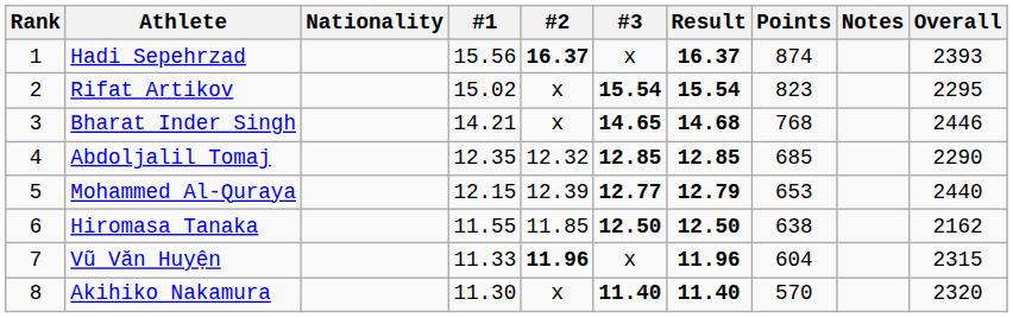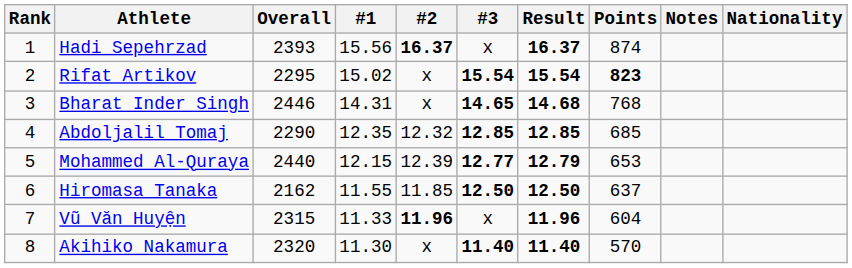 <table class="wikitable sortable" style="text-align:center">
 <tr>
 <th>Rank</th>
 <th>Athlete</th>
-<th>Nationality</th>
+<th>Overall</th>
 <th>#1</th>
 <th>#2</th>
 <th>#3</th>
 <th>Result</th>
 <th>Points</th>
 <th>Notes</th>
-<th>Overall</th>
+<th>Nationality</th>
 </tr>
 <tr>
 <td>1</td>
 <td align=left><a href='#'>Hadi Sepehrzad</a></td>
-<td align=left></td>
+<td>2393</td>
 <td>15.56</td>
 <td><strong>16.37</strong></td>
 <td>x</td>
 <td><strong>16.37</strong></td>
 <td>874</td>
 <td></td>
-<td>2393</td>
+<td align=left></td>
 </tr>
 <tr>
 <td>2</td>
 <td align=left><a href='#'>Rifat Artikov</a></td>
-<td align=left></td>
+<td>2295</td>
 <td>15.02</td>
 <td>x</td>
 <td><strong>15.54</strong></td>
 <td><strong>15.54</strong></td>
-<td>823</td>
+<td><strong>823</strong></td>
 <td></td>
-<td>2295</td>
+<td align=left></td>
 </tr>
 <tr>
 <td>3</td>
 <td align=left><a href='#'>Bharat Inder Singh</a></td>
-<td align=left></td>
-<td>14.21</td>
+<td>2446</td>
+<td>14.31</td>
 <td>x</td>
 <td><strong>14.65</strong></td>
 <td><strong>14.68</strong></td>
 <td>768</td>
 <td></td>
-<td>2446</td>
+<td align=left></td>
 </tr>
 <tr>
 <td>4</td>
 <td align=left><a href='#'>Abdoljalil Tomaj</a></td>
-<td align=left></td>
+<td>2290</td>
 <td>12.35</td>
 <td>12.32</td>
 <td><strong>12.85</strong></td>
 <td><strong>12.85</strong></td>
 <td>685</td>
 <td></td>
-<td>2290</td>
+<td align=left></td>
 </tr>
 <tr>
 <td>5</td>
 <td align=left><a href='#'>Mohammed Al-Quraya</a></td>
-<td align=left></td>
+<td>2440</td>
 <td>12.15</td>
 <td>12.39</td>
 <td><strong>12.77</strong></td>
 <td><strong>12.79</strong></td>
 <td>653</td>
 <td></td>
-<td>2440</td>
+<td align=left></td>
 </tr>
 <tr>
 <td>6</td>
 <td align=left><a href='#'>Hiromasa Tanaka</a></td>
-<td align=left></td>
+<td>2162</td>
 <td>11.55</td>
 <td>11.85</td>
 <td><strong>12.50</strong></td>
 <td><strong>12.50</strong></td>
-<td>638</td>
+<td>637</td>
 <td></td>
-<td>2162</td>
+<td align=left></td>
 </tr>
 <tr>
 <td>7</td>
 <td align=left><a href='#'>Vũ Văn Huyện</a></td>
-<td align=left></td>
+<td>2315</td>
 <td>11.33</td>
 <td><strong>11.96</strong></td>
 <td>x</td>
 <td><strong>11.96</strong></td>
 <td>604</td>
 <td></td>
-<td>2315</td>
+<td align=left></td>
 </tr>
 <tr>
 <td>8</td>
 <td align=left><a href='#'>Akihiko Nakamura</a></td>
-<td align=left></td>
+<td>2320</td>
 <td>11.30</td>
 <td>x</td>
 <td><strong>11.40</strong></td>
 <td><strong>11.40</strong></td>
 <td>570</td>
 <td></td>
-<td>2320</td>
+<td align=left></td>
 </tr>
 </table>
